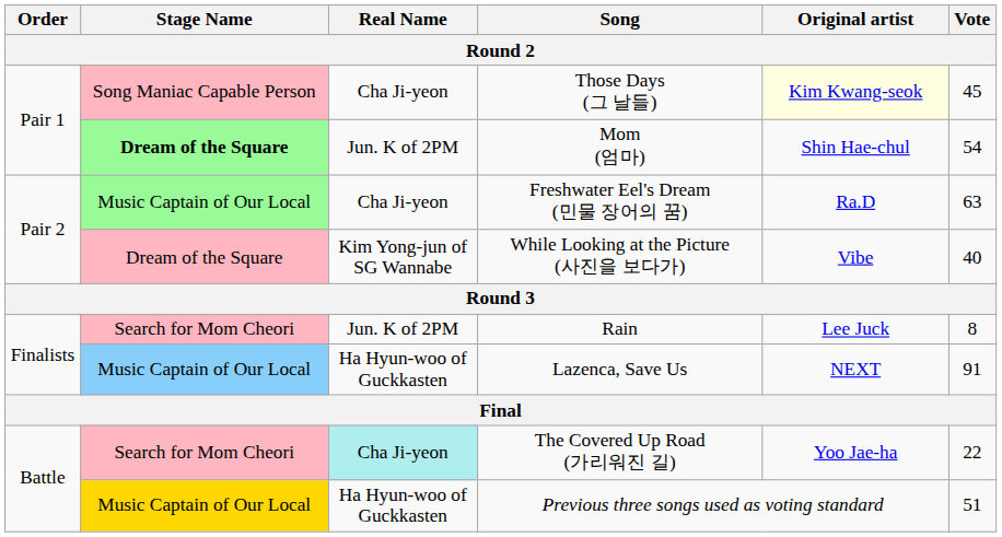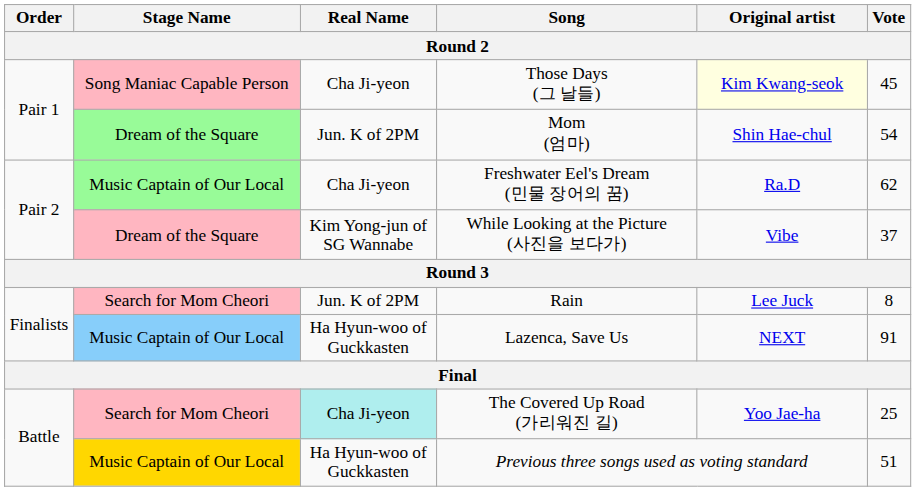 <table class="wikitable" style="text-align:center; width:95%;">
 <tr>
 <th style="width:1%;">Order</th>
 <th style="width:20%;">Stage Name</th>
 <th style="width:12%;">Real Name</th>
 <th style="width:23%;">Song</th>
 <th style="width:15%;">Original artist</th>
 <th style="width:1%;">Vote</th>
 </tr>
 <tr>
 <th colspan=6>Round 2</th>
 </tr>
 <tr>
 <td rowspan=2>Pair 1</td>
 <td bgcolor="lightpink">Song Maniac Capable Person</td>
 <td>Cha Ji-yeon</td>
 <td>Those Days<br>(그 날들)</td>
 <td style="background: lightyellow;"><a href='#'>Kim Kwang-seok</a></td>
 <td>45</td>
 </tr>
 <tr>
-<td bgcolor="palegreen"><strong>Dream of the Square</strong></td>
+<td bgcolor="palegreen">Dream of the Square</td>
 <td>Jun. K of 2PM</td>
 <td>Mom<br>(엄마)</td>
 <td><a href='#'>Shin Hae-chul</a></td>
 <td>54</td>
 </tr>
 <tr>
 <td rowspan=2>Pair 2</td>
 <td bgcolor="palegreen">Music Captain of Our Local</td>
 <td>Cha Ji-yeon</td>
 <td>Freshwater Eel's Dream<br>(민물 장어의 꿈)</td>
 <td><a href='#'>Ra.D</a></td>
-<td>63</td>
+<td>62</td>
 </tr>
 <tr>
 <td bgcolor="lightpink">Dream of the Square</td>
 <td>Kim Yong-jun of SG Wannabe</td>
 <td>While Looking at the Picture<br>(사진을 보다가)</td>
 <td><a href='#'>Vibe</a></td>
-<td>40</td>
+<td>37</td>
 </tr>
 <tr>
 <th colspan=6>Round 3</th>
 </tr>
 <tr>
 <td rowspan=2>Finalists</td>
 <td bgcolor="lightpink">Search for Mom Cheori</td>
 <td>Jun. K of 2PM</td>
 <td>Rain</td>
 <td><a href='#'>Lee Juck</a></td>
 <td>8</td>
 </tr>
 <tr>
 <td bgcolor="lightskyblue">Music Captain of Our Local</td>
 <td>Ha Hyun-woo of Guckkasten</td>
 <td>Lazenca, Save Us</td>
 <td><a href='#'>NEXT</a></td>
 <td>91</td>
 </tr>
 <tr>
 <th colspan=6>Final</th>
 </tr>
 <tr>
 <td rowspan=2>Battle</td>
 <td bgcolor="lightpink">Search for Mom Cheori</td>
 <td style="background: paleturquoise;">Cha Ji-yeon</td>
 <td>The Covered Up Road<br>(가리워진 길)</td>
 <td><a href='#'>Yoo Jae-ha</a></td>
-<td>22</td>
+<td>25</td>
 </tr>
 <tr>
 <td bgcolor="gold">Music Captain of Our Local</td>
 <td>Ha Hyun-woo of Guckkasten</td>
 <td colspan=2><em>Previous three songs used as voting standard</em></td>
 <td>51</td>
 </tr>
 </table>
